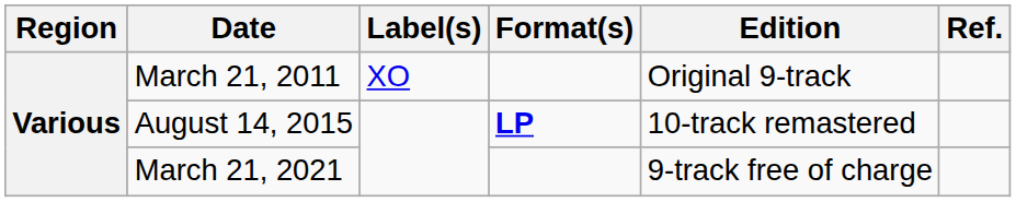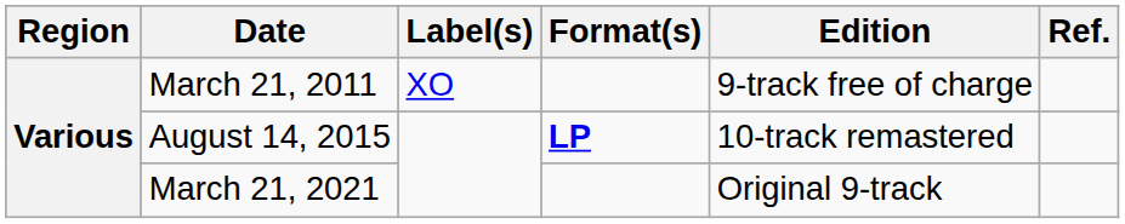 <table class="wikitable plainrowheaders">
 <tr>
 <th scope="col">Region</th>
 <th scope="col">Date</th>
 <th scope="col">Label(s)</th>
 <th scope="col">Format(s)</th>
 <th scope="col">Edition</th>
 <th scope="col">Ref.</th>
 </tr>
 <tr>
 <th scope="row" rowspan="3">Various</th>
 <td>March 21, 2011</td>
 <td><a href='#'>XO</a></td>
 <td></td>
-<td>Original 9-track</td>
+<td>9-track free of charge</td>
 <td style="text-align:center;"></td>
 </tr>
 <tr>
 <td>August 14, 2015</td>
 <td rowspan="2"></td>
 <td><strong><a href='#'>LP</a></strong></td>
 <td>10-track remastered</td>
 <td style="text-align:center;"></td>
 </tr>
 <tr>
 <td>March 21, 2021</td>
 <td></td>
-<td>9-track free of charge</td>
+<td>Original 9-track</td>
 <td style="text-align:center;"></td>
 </tr>
 </table>
